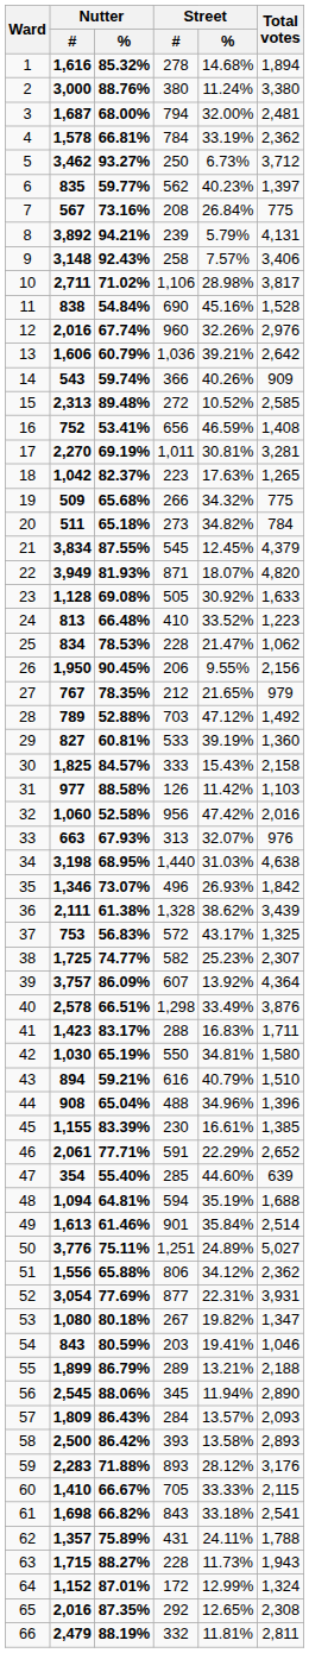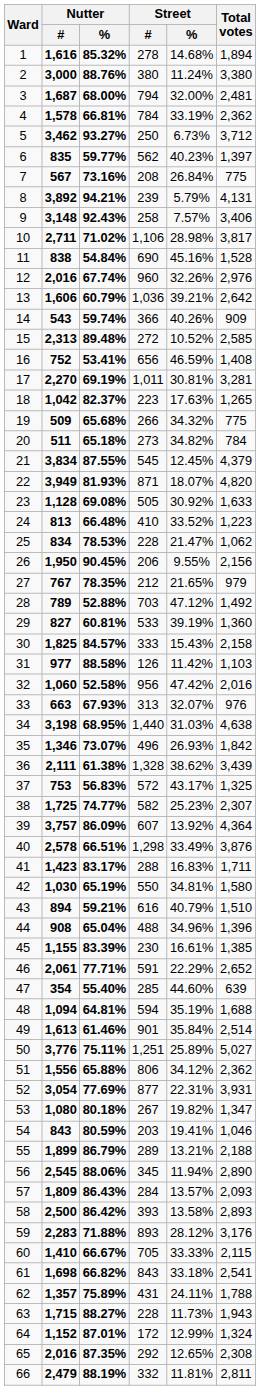 <table class="wikitable sortable mw-collapsible mw-collapsed" style="text-align:center;">
 <tr>
 <th rowspan="2">Ward</th>
 <th colspan="2">Nutter</th>
 <th colspan="2">Street</th>
 <th rowspan="2">Total<br>votes</th>
 </tr>
 <tr>
 <th>#</th>
 <th>%</th>
 <th>#</th>
 <th>%</th>
 </tr>
 <tr>
 <td>1</td>
 <td><strong>1,616</strong></td>
 <td><strong>85.32%</strong></td>
 <td>278</td>
 <td>14.68%</td>
 <td>1,894</td>
 </tr>
 <tr>
 <td>2</td>
 <td><strong>3,000</strong></td>
 <td><strong>88.76%</strong></td>
 <td>380</td>
 <td>11.24%</td>
 <td>3,380</td>
 </tr>
 <tr>
 <td>3</td>
 <td><strong>1,687</strong></td>
 <td><strong>68.00%</strong></td>
 <td>794</td>
 <td>32.00%</td>
 <td>2,481</td>
 </tr>
 <tr>
 <td>4</td>
 <td><strong>1,578</strong></td>
 <td><strong>66.81%</strong></td>
 <td>784</td>
 <td>33.19%</td>
 <td>2,362</td>
 </tr>
 <tr>
 <td>5</td>
 <td><strong>3,462</strong></td>
 <td><strong>93.27%</strong></td>
 <td>250</td>
 <td>6.73%</td>
 <td>3,712</td>
 </tr>
 <tr>
 <td>6</td>
 <td><strong>835</strong></td>
 <td><strong>59.77%</strong></td>
 <td>562</td>
 <td>40.23%</td>
 <td>1,397</td>
 </tr>
 <tr>
 <td>7</td>
 <td><strong>567</strong></td>
 <td><strong>73.16%</strong></td>
 <td>208</td>
 <td>26.84%</td>
 <td>775</td>
 </tr>
 <tr>
 <td>8</td>
 <td><strong>3,892</strong></td>
 <td><strong>94.21%</strong></td>
 <td>239</td>
 <td>5.79%</td>
 <td>4,131</td>
 </tr>
 <tr>
 <td>9</td>
 <td><strong>3,148</strong></td>
 <td><strong>92.43%</strong></td>
 <td>258</td>
 <td>7.57%</td>
 <td>3,406</td>
 </tr>
 <tr>
 <td>10</td>
 <td><strong>2,711</strong></td>
 <td><strong>71.02%</strong></td>
 <td>1,106</td>
 <td>28.98%</td>
 <td>3,817</td>
 </tr>
 <tr>
 <td>11</td>
 <td><strong>838</strong></td>
 <td><strong>54.84%</strong></td>
 <td>690</td>
 <td>45.16%</td>
 <td>1,528</td>
 </tr>
 <tr>
 <td>12</td>
 <td><strong>2,016</strong></td>
 <td><strong>67.74%</strong></td>
 <td>960</td>
 <td>32.26%</td>
 <td>2,976</td>
 </tr>
 <tr>
 <td>13</td>
 <td><strong>1,606</strong></td>
 <td><strong>60.79%</strong></td>
 <td>1,036</td>
 <td>39.21%</td>
 <td>2,642</td>
 </tr>
 <tr>
 <td>14</td>
 <td><strong>543</strong></td>
 <td><strong>59.74%</strong></td>
 <td>366</td>
 <td>40.26%</td>
 <td>909</td>
 </tr>
 <tr>
 <td>15</td>
 <td><strong>2,313</strong></td>
 <td><strong>89.48%</strong></td>
 <td>272</td>
 <td>10.52%</td>
 <td>2,585</td>
 </tr>
 <tr>
 <td>16</td>
 <td><strong>752</strong></td>
 <td><strong>53.41%</strong></td>
 <td>656</td>
 <td>46.59%</td>
 <td>1,408</td>
 </tr>
 <tr>
 <td>17</td>
 <td><strong>2,270</strong></td>
 <td><strong>69.19%</strong></td>
 <td>1,011</td>
 <td>30.81%</td>
 <td>3,281</td>
 </tr>
 <tr>
 <td>18</td>
 <td><strong>1,042</strong></td>
 <td><strong>82.37%</strong></td>
 <td>223</td>
 <td>17.63%</td>
 <td>1,265</td>
 </tr>
 <tr>
 <td>19</td>
 <td><strong>509</strong></td>
 <td><strong>65.68%</strong></td>
 <td>266</td>
 <td>34.32%</td>
 <td>775</td>
 </tr>
 <tr>
 <td>20</td>
 <td><strong>511</strong></td>
 <td><strong>65.18%</strong></td>
 <td>273</td>
 <td>34.82%</td>
 <td>784</td>
 </tr>
 <tr>
 <td>21</td>
 <td><strong>3,834</strong></td>
 <td><strong>87.55%</strong></td>
 <td>545</td>
 <td>12.45%</td>
 <td>4,379</td>
 </tr>
 <tr>
 <td>22</td>
 <td><strong>3,949</strong></td>
 <td><strong>81.93%</strong></td>
 <td>871</td>
 <td>18.07%</td>
 <td>4,820</td>
 </tr>
 <tr>
 <td>23</td>
 <td><strong>1,128</strong></td>
 <td><strong>69.08%</strong></td>
 <td>505</td>
 <td>30.92%</td>
 <td>1,633</td>
 </tr>
 <tr>
 <td>24</td>
 <td><strong>813</strong></td>
 <td><strong>66.48%</strong></td>
 <td>410</td>
 <td>33.52%</td>
 <td>1,223</td>
 </tr>
 <tr>
 <td>25</td>
 <td><strong>834</strong></td>
 <td><strong>78.53%</strong></td>
 <td>228</td>
 <td>21.47%</td>
 <td>1,062</td>
 </tr>
 <tr>
 <td>26</td>
 <td><strong>1,950</strong></td>
 <td><strong>90.45%</strong></td>
 <td>206</td>
 <td>9.55%</td>
 <td>2,156</td>
 </tr>
 <tr>
 <td>27</td>
 <td><strong>767</strong></td>
 <td><strong>78.35%</strong></td>
 <td>212</td>
 <td>21.65%</td>
 <td>979</td>
 </tr>
 <tr>
 <td>28</td>
 <td><strong>789</strong></td>
 <td><strong>52.88%</strong></td>
 <td>703</td>
 <td>47.12%</td>
 <td>1,492</td>
 </tr>
 <tr>
 <td>29</td>
 <td><strong>827</strong></td>
 <td><strong>60.81%</strong></td>
 <td>533</td>
 <td>39.19%</td>
 <td>1,360</td>
 </tr>
 <tr>
 <td>30</td>
 <td><strong>1,825</strong></td>
 <td><strong>84.57%</strong></td>
 <td>333</td>
 <td>15.43%</td>
 <td>2,158</td>
 </tr>
 <tr>
 <td>31</td>
 <td><strong>977</strong></td>
 <td><strong>88.58%</strong></td>
 <td>126</td>
 <td>11.42%</td>
 <td>1,103</td>
 </tr>
 <tr>
 <td>32</td>
 <td><strong>1,060</strong></td>
 <td><strong>52.58%</strong></td>
 <td>956</td>
 <td>47.42%</td>
 <td>2,016</td>
 </tr>
 <tr>
 <td>33</td>
 <td><strong>663</strong></td>
 <td><strong>67.93%</strong></td>
 <td>313</td>
 <td>32.07%</td>
 <td>976</td>
 </tr>
 <tr>
 <td>34</td>
 <td><strong>3,198</strong></td>
 <td><strong>68.95%</strong></td>
 <td>1,440</td>
 <td>31.03%</td>
 <td>4,638</td>
 </tr>
 <tr>
 <td>35</td>
 <td><strong>1,346</strong></td>
 <td><strong>73.07%</strong></td>
 <td>496</td>
 <td>26.93%</td>
 <td>1,842</td>
 </tr>
 <tr>
 <td>36</td>
 <td><strong>2,111</strong></td>
 <td><strong>61.38%</strong></td>
 <td>1,328</td>
 <td>38.62%</td>
 <td>3,439</td>
 </tr>
 <tr>
 <td>37</td>
 <td><strong>753</strong></td>
 <td><strong>56.83%</strong></td>
 <td>572</td>
 <td>43.17%</td>
 <td>1,325</td>
 </tr>
 <tr>
 <td>38</td>
 <td><strong>1,725</strong></td>
 <td><strong>74.77%</strong></td>
 <td>582</td>
 <td>25.23%</td>
 <td>2,307</td>
 </tr>
 <tr>
 <td>39</td>
 <td><strong>3,757</strong></td>
 <td><strong>86.09%</strong></td>
 <td>607</td>
 <td>13.92%</td>
 <td>4,364</td>
 </tr>
 <tr>
 <td>40</td>
 <td><strong>2,578</strong></td>
 <td><strong>66.51%</strong></td>
 <td>1,298</td>
 <td>33.49%</td>
 <td>3,876</td>
 </tr>
 <tr>
 <td>41</td>
 <td><strong>1,423</strong></td>
 <td><strong>83.17%</strong></td>
 <td>288</td>
 <td>16.83%</td>
 <td>1,711</td>
 </tr>
 <tr>
 <td>42</td>
 <td><strong>1,030</strong></td>
 <td><strong>65.19%</strong></td>
 <td>550</td>
 <td>34.81%</td>
 <td>1,580</td>
 </tr>
 <tr>
 <td>43</td>
 <td><strong>894</strong></td>
 <td><strong>59.21%</strong></td>
 <td>616</td>
 <td>40.79%</td>
 <td>1,510</td>
 </tr>
 <tr>
 <td>44</td>
 <td><strong>908</strong></td>
 <td><strong>65.04%</strong></td>
 <td>488</td>
 <td>34.96%</td>
 <td>1,396</td>
 </tr>
 <tr>
 <td>45</td>
 <td><strong>1,155</strong></td>
 <td><strong>83.39%</strong></td>
 <td>230</td>
 <td>16.61%</td>
 <td>1,385</td>
 </tr>
 <tr>
 <td>46</td>
 <td><strong>2,061</strong></td>
 <td><strong>77.71%</strong></td>
 <td>591</td>
 <td>22.29%</td>
 <td>2,652</td>
 </tr>
 <tr>
 <td>47</td>
 <td><strong>354</strong></td>
 <td><strong>55.40%</strong></td>
 <td>285</td>
 <td>44.60%</td>
 <td>639</td>
 </tr>
 <tr>
 <td>48</td>
 <td><strong>1,094</strong></td>
 <td><strong>64.81%</strong></td>
 <td>594</td>
 <td>35.19%</td>
 <td>1,688</td>
 </tr>
 <tr>
 <td>49</td>
 <td><strong>1,613</strong></td>
 <td><strong>61.46%</strong></td>
 <td>901</td>
 <td>35.84%</td>
 <td>2,514</td>
 </tr>
 <tr>
 <td>50</td>
 <td><strong>3,776</strong></td>
 <td><strong>75.11%</strong></td>
 <td>1,251</td>
-<td>24.89%</td>
+<td>25.89%</td>
 <td>5,027</td>
 </tr>
 <tr>
 <td>51</td>
 <td><strong>1,556</strong></td>
 <td><strong>65.88%</strong></td>
 <td>806</td>
 <td>34.12%</td>
 <td>2,362</td>
 </tr>
 <tr>
 <td>52</td>
 <td><strong>3,054</strong></td>
 <td><strong>77.69%</strong></td>
 <td>877</td>
 <td>22.31%</td>
 <td>3,931</td>
 </tr>
 <tr>
 <td>53</td>
 <td><strong>1,080</strong></td>
 <td><strong>80.18%</strong></td>
 <td>267</td>
 <td>19.82%</td>
 <td>1,347</td>
 </tr>
 <tr>
 <td>54</td>
 <td><strong>843</strong></td>
 <td><strong>80.59%</strong></td>
 <td>203</td>
 <td>19.41%</td>
 <td>1,046</td>
 </tr>
 <tr>
 <td>55</td>
 <td><strong>1,899</strong></td>
 <td><strong>86.79%</strong></td>
 <td>289</td>
 <td>13.21%</td>
 <td>2,188</td>
 </tr>
 <tr>
 <td>56</td>
 <td><strong>2,545</strong></td>
 <td><strong>88.06%</strong></td>
 <td>345</td>
 <td>11.94%</td>
 <td>2,890</td>
 </tr>
 <tr>
 <td>57</td>
 <td><strong>1,809</strong></td>
 <td><strong>86.43%</strong></td>
 <td>284</td>
 <td>13.57%</td>
 <td>2,093</td>
 </tr>
 <tr>
 <td>58</td>
 <td><strong>2,500</strong></td>
 <td><strong>86.42%</strong></td>
 <td>393</td>
 <td>13.58%</td>
 <td>2,893</td>
 </tr>
 <tr>
 <td>59</td>
 <td><strong>2,283</strong></td>
 <td><strong>71.88%</strong></td>
 <td>893</td>
 <td>28.12%</td>
 <td>3,176</td>
 </tr>
 <tr>
 <td>60</td>
 <td><strong>1,410</strong></td>
 <td><strong>66.67%</strong></td>
 <td>705</td>
 <td>33.33%</td>
 <td>2,115</td>
 </tr>
 <tr>
 <td>61</td>
 <td><strong>1,698</strong></td>
 <td><strong>66.82%</strong></td>
 <td>843</td>
 <td>33.18%</td>
 <td>2,541</td>
 </tr>
 <tr>
 <td>62</td>
 <td><strong>1,357</strong></td>
 <td><strong>75.89%</strong></td>
 <td>431</td>
 <td>24.11%</td>
 <td>1,788</td>
 </tr>
 <tr>
 <td>63</td>
 <td><strong>1,715</strong></td>
 <td><strong>88.27%</strong></td>
 <td>228</td>
 <td>11.73%</td>
 <td>1,943</td>
 </tr>
 <tr>
 <td>64</td>
 <td><strong>1,152</strong></td>
 <td><strong>87.01%</strong></td>
 <td>172</td>
 <td>12.99%</td>
 <td>1,324</td>
 </tr>
 <tr>
 <td>65</td>
 <td><strong>2,016</strong></td>
 <td><strong>87.35%</strong></td>
 <td>292</td>
 <td>12.65%</td>
 <td>2,308</td>
 </tr>
 <tr>
 <td>66</td>
 <td><strong>2,479</strong></td>
 <td><strong>88.19%</strong></td>
 <td>332</td>
 <td>11.81%</td>
 <td>2,811</td>
 </tr>
 </table>
